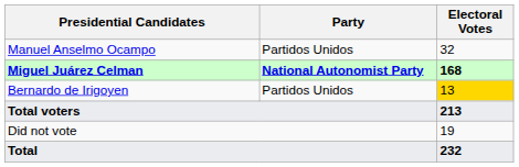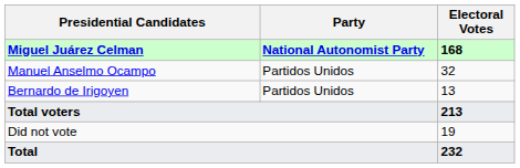 <table class="wikitable" width="50%">
 <tr>
 <th width="50%">Presidential Candidates</th>
 <th width="35%">Party</th>
 <th width="15%">Electoral Votes</th>
-</tr>
-<tr>
-<td><a href='#'>Manuel Anselmo Ocampo</a></td>
-<td>Partidos Unidos</td>
-<td>32</td>
 </tr>
 <tr style="background:#cfc;">
 <td><strong><a href='#'>Miguel Juárez Celman</a></strong></td>
 <td><strong><a href='#'>National Autonomist Party</a></strong></td>
 <td><strong>168</strong></td>
 </tr>
 <tr>
+<td><a href='#'>Manuel Anselmo Ocampo</a></td>
+<td>Partidos Unidos</td>
+<td>32</td>
+</tr>
+<tr>
 <td><a href='#'>Bernardo de Irigoyen</a></td>
 <td>Partidos Unidos</td>
-<td style="background: gold;">13</td>
+<td>13</td>
 </tr>
 <tr style="background:#EAECF0;">
 <td colspan=2><strong>Total voters</strong></td>
 <td><strong>213</strong></td>
 </tr>
 <tr>
 <td colspan=2>Did not vote</td>
 <td>19</td>
 </tr>
 <tr style="background:#EAECF0;">
 <td colspan=2><strong>Total</strong></td>
 <td><strong>232</strong></td>
 </tr>
 </table>
